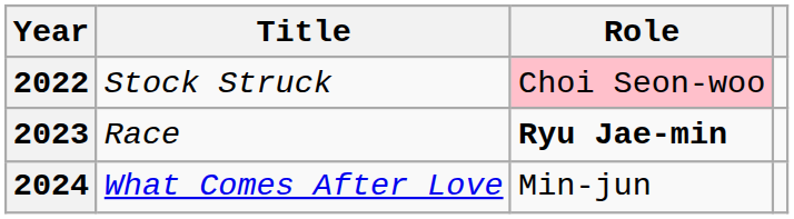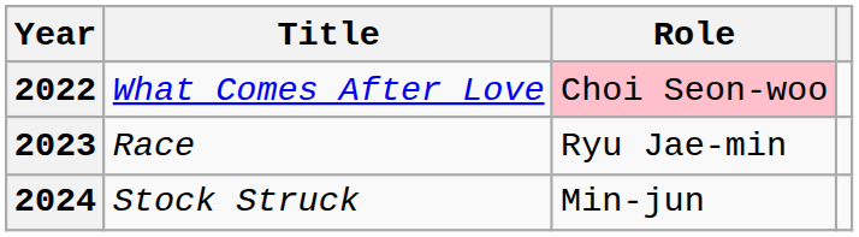 <table class="wikitable  plainrowheaders">
 <tr>
 <th scope="col">Year</th>
 <th scope="col">Title</th>
 <th scope="col">Role</th>
 <th scope="col" class="unsortable"></th>
 </tr>
 <tr>
 <th scope="row">2022</th>
-<td><em>Stock Struck</em></td>
+<td><em><a href='#'>What Comes After Love</a></em></td>
 <td style="background: pink;">Choi Seon-woo</td>
 <td></td>
 </tr>
 <tr>
 <th scope="row">2023</th>
 <td><em>Race</em></td>
-<td><strong>Ryu Jae-min</strong></td>
+<td>Ryu Jae-min</td>
 <td></td>
 </tr>
 <tr>
 <th scope="row">2024</th>
-<td><em><a href='#'>What Comes After Love</a></em></td>
+<td><em>Stock Struck</em></td>
 <td>Min-jun</td>
 <td></td>
 </tr>
 </table>
